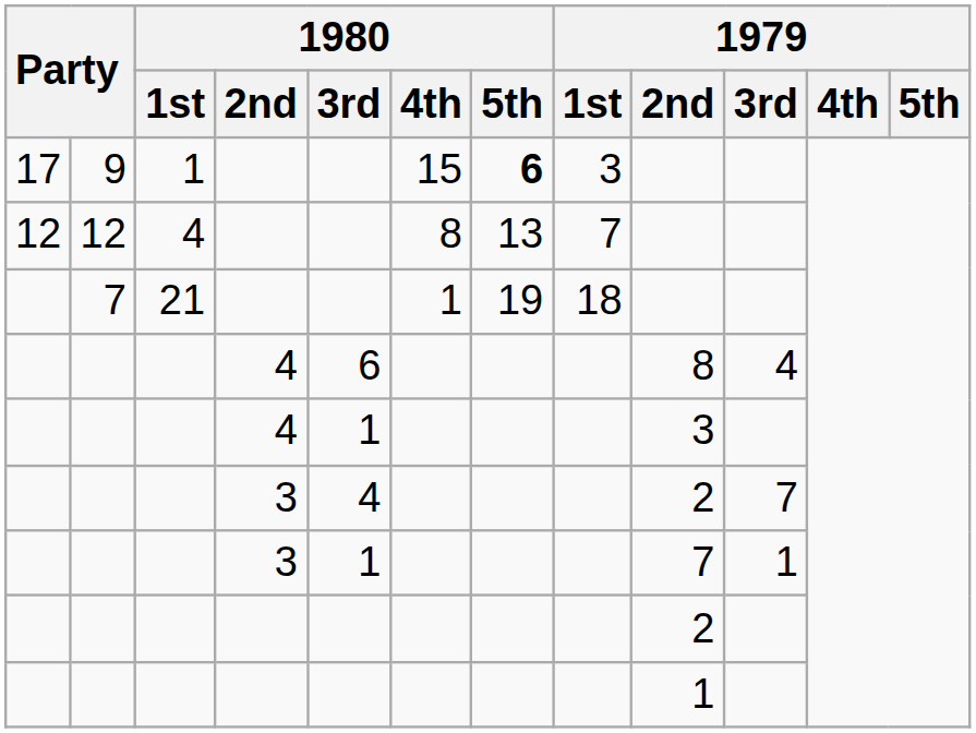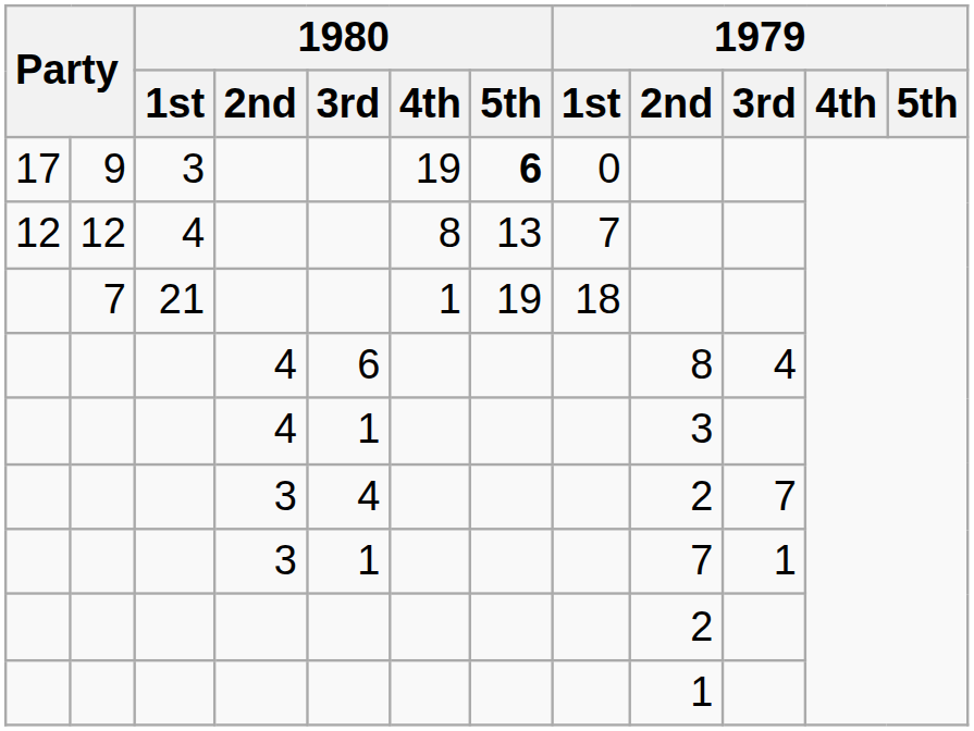 <table class="wikitable" style="text-align:right;">
 <tr>
 <th rowspan="2" colspan="2" style="text-align:left;">Party</th>
 <th colspan="5">1980</th>
 <th colspan="5">1979</th>
 </tr>
 <tr>
 <th>1st</th>
 <th>2nd</th>
 <th>3rd</th>
 <th>4th</th>
 <th>5th</th>
 <th>1st</th>
 <th>2nd</th>
 <th>3rd</th>
 <th>4th</th>
 <th>5th</th>
 </tr>
 <tr>
 <td>17</td>
 <td>9</td>
-<td>1</td>
+<td>3</td>
 <td></td>
 <td></td>
-<td>15</td>
+<td>19</td>
 <td><strong>6</strong></td>
-<td>3</td>
+<td>0</td>
 <td></td>
 <td></td>
 </tr>
 <tr>
 <td>12</td>
 <td>12</td>
 <td>4</td>
 <td></td>
 <td></td>
 <td>8</td>
 <td>13</td>
 <td>7</td>
 <td></td>
 <td></td>
 </tr>
 <tr>
 <td></td>
 <td>7</td>
 <td>21</td>
 <td></td>
 <td></td>
 <td>1</td>
 <td>19</td>
 <td>18</td>
 <td></td>
 <td></td>
 </tr>
 <tr>
 <td></td>
 <td></td>
 <td></td>
 <td>4</td>
 <td>6</td>
 <td></td>
 <td></td>
 <td></td>
 <td>8</td>
 <td>4</td>
 </tr>
 <tr>
 <td></td>
 <td></td>
 <td></td>
 <td>4</td>
 <td>1</td>
 <td></td>
 <td></td>
 <td></td>
 <td>3</td>
 <td></td>
 </tr>
 <tr>
 <td></td>
 <td></td>
 <td></td>
 <td>3</td>
 <td>4</td>
 <td></td>
 <td></td>
 <td></td>
 <td>2</td>
 <td>7</td>
 </tr>
 <tr>
 <td></td>
 <td></td>
 <td></td>
 <td>3</td>
 <td>1</td>
 <td></td>
 <td></td>
 <td></td>
 <td>7</td>
 <td>1</td>
 </tr>
 <tr>
 <td></td>
 <td></td>
 <td></td>
 <td></td>
 <td></td>
 <td></td>
 <td></td>
 <td></td>
 <td>2</td>
 <td></td>
 </tr>
 <tr>
 <td></td>
 <td></td>
 <td></td>
 <td></td>
 <td></td>
 <td></td>
 <td></td>
 <td></td>
 <td>1</td>
 <td></td>
 </tr>
 </table>
